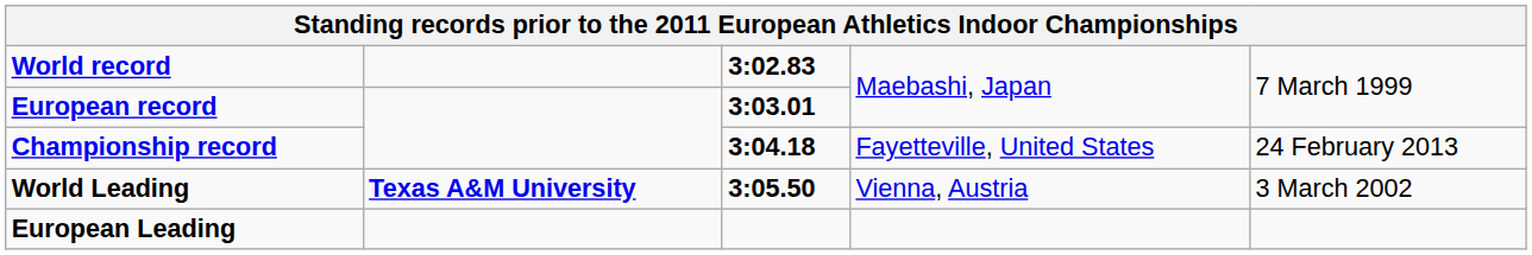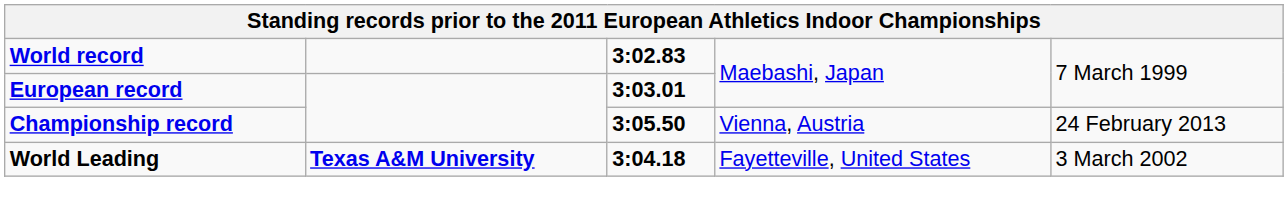 <table class="wikitable" width=75%>
 <tr>
 <th colspan="5">Standing records prior to the 2011 European Athletics Indoor Championships</th>
 </tr>
 <tr>
 <td><strong><a href='#'>World record</a></strong></td>
 <td></td>
 <td><strong>3:02.83</strong></td>
 <td rowspan=2><a href='#'>Maebashi</a>, <a href='#'>Japan</a></td>
 <td rowspan=2>7 March 1999</td>
 </tr>
 <tr>
 <td><strong><a href='#'>European record</a></strong></td>
 <td rowspan=2></td>
 <td><strong>3:03.01</strong></td>
 </tr>
 <tr>
 <td><strong><a href='#'>Championship record</a></strong></td>
-<td><strong>3:04.18 </strong></td>
-<td><a href='#'>Fayetteville</a>, <a href='#'>United States</a></td>
+<td><strong>3:05.50</strong></td>
+<td><a href='#'>Vienna</a>, <a href='#'>Austria</a></td>
 <td>24 February 2013</td>
 </tr>
 <tr>
 <td><strong>World Leading</strong></td>
 <td><strong><a href='#'>Texas A&M University</a></strong></td>
-<td><strong>3:05.50</strong></td>
-<td><a href='#'>Vienna</a>, <a href='#'>Austria</a></td>
+<td><strong>3:04.18 </strong></td>
+<td><a href='#'>Fayetteville</a>, <a href='#'>United States</a></td>
 <td>3 March 2002</td>
 </tr>
-<tr>
-<td><strong>European Leading</strong></td>
-<td></td>
-<td></td>
-<td></td>
-<td></td>
-</tr>
 </table>
